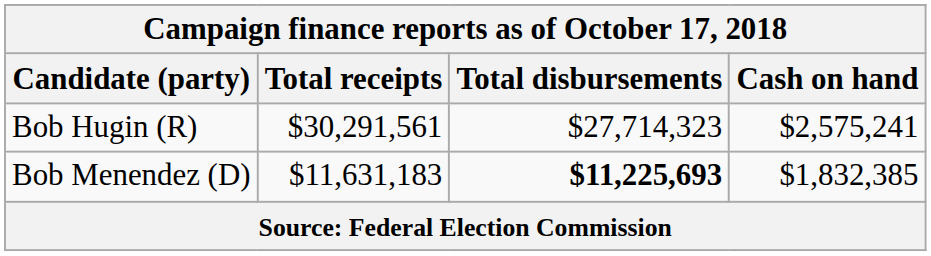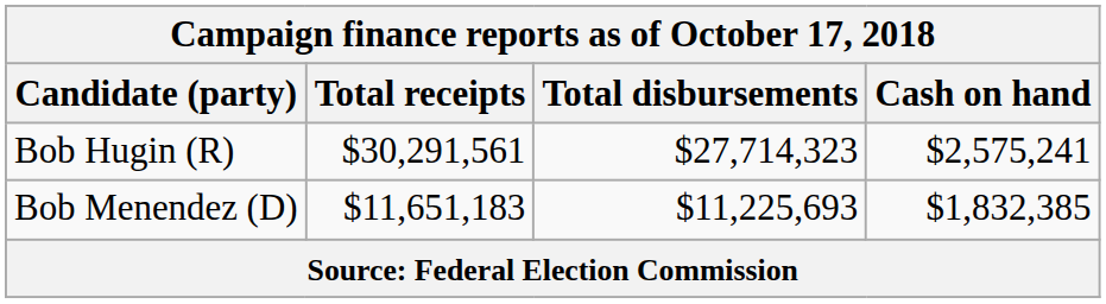 <table class="wikitable sortable">
 <tr>
 <th colspan=4>Campaign finance reports as of October 17, 2018</th>
 </tr>
 <tr style="text-align:center;">
 <th>Candidate (party)</th>
 <th>Total receipts</th>
 <th>Total disbursements</th>
 <th>Cash on hand</th>
 </tr>
 <tr>
 <td>Bob Hugin (R)</td>
 <td align="right">$30,291,561</td>
 <td align="right">$27,714,323</td>
 <td align="right">$2,575,241</td>
 </tr>
 <tr>
 <td>Bob Menendez (D)</td>
-<td align="right">$11,631,183</td>
-<td align="right"><strong>$11,225,693</strong></td>
+<td align="right">$11,651,183</td>
+<td align="right">$11,225,693</td>
 <td align="right">$1,832,385</td>
 </tr>
 <tr>
 <th colspan="4"><small>Source: Federal Election Commission</small></th>
 </tr>
 </table>
